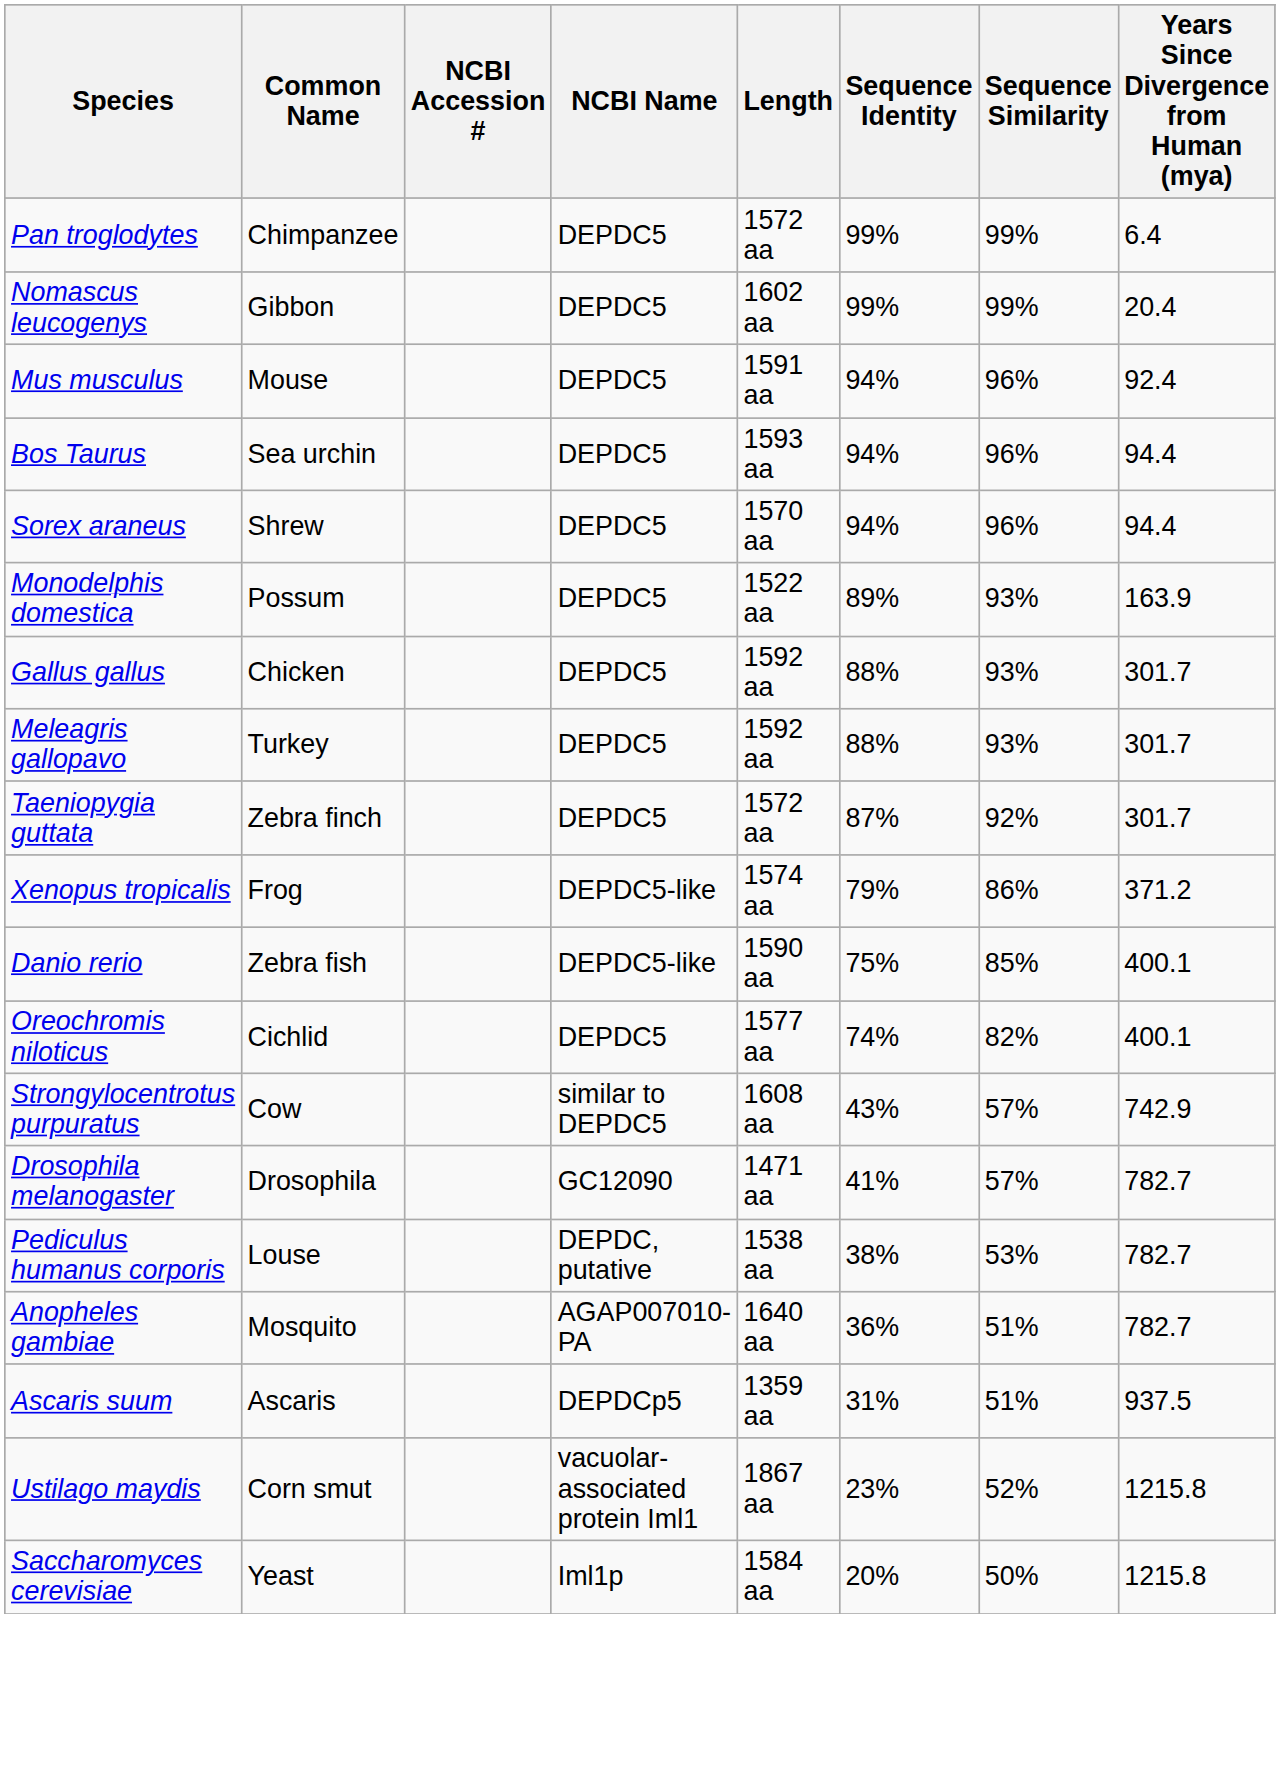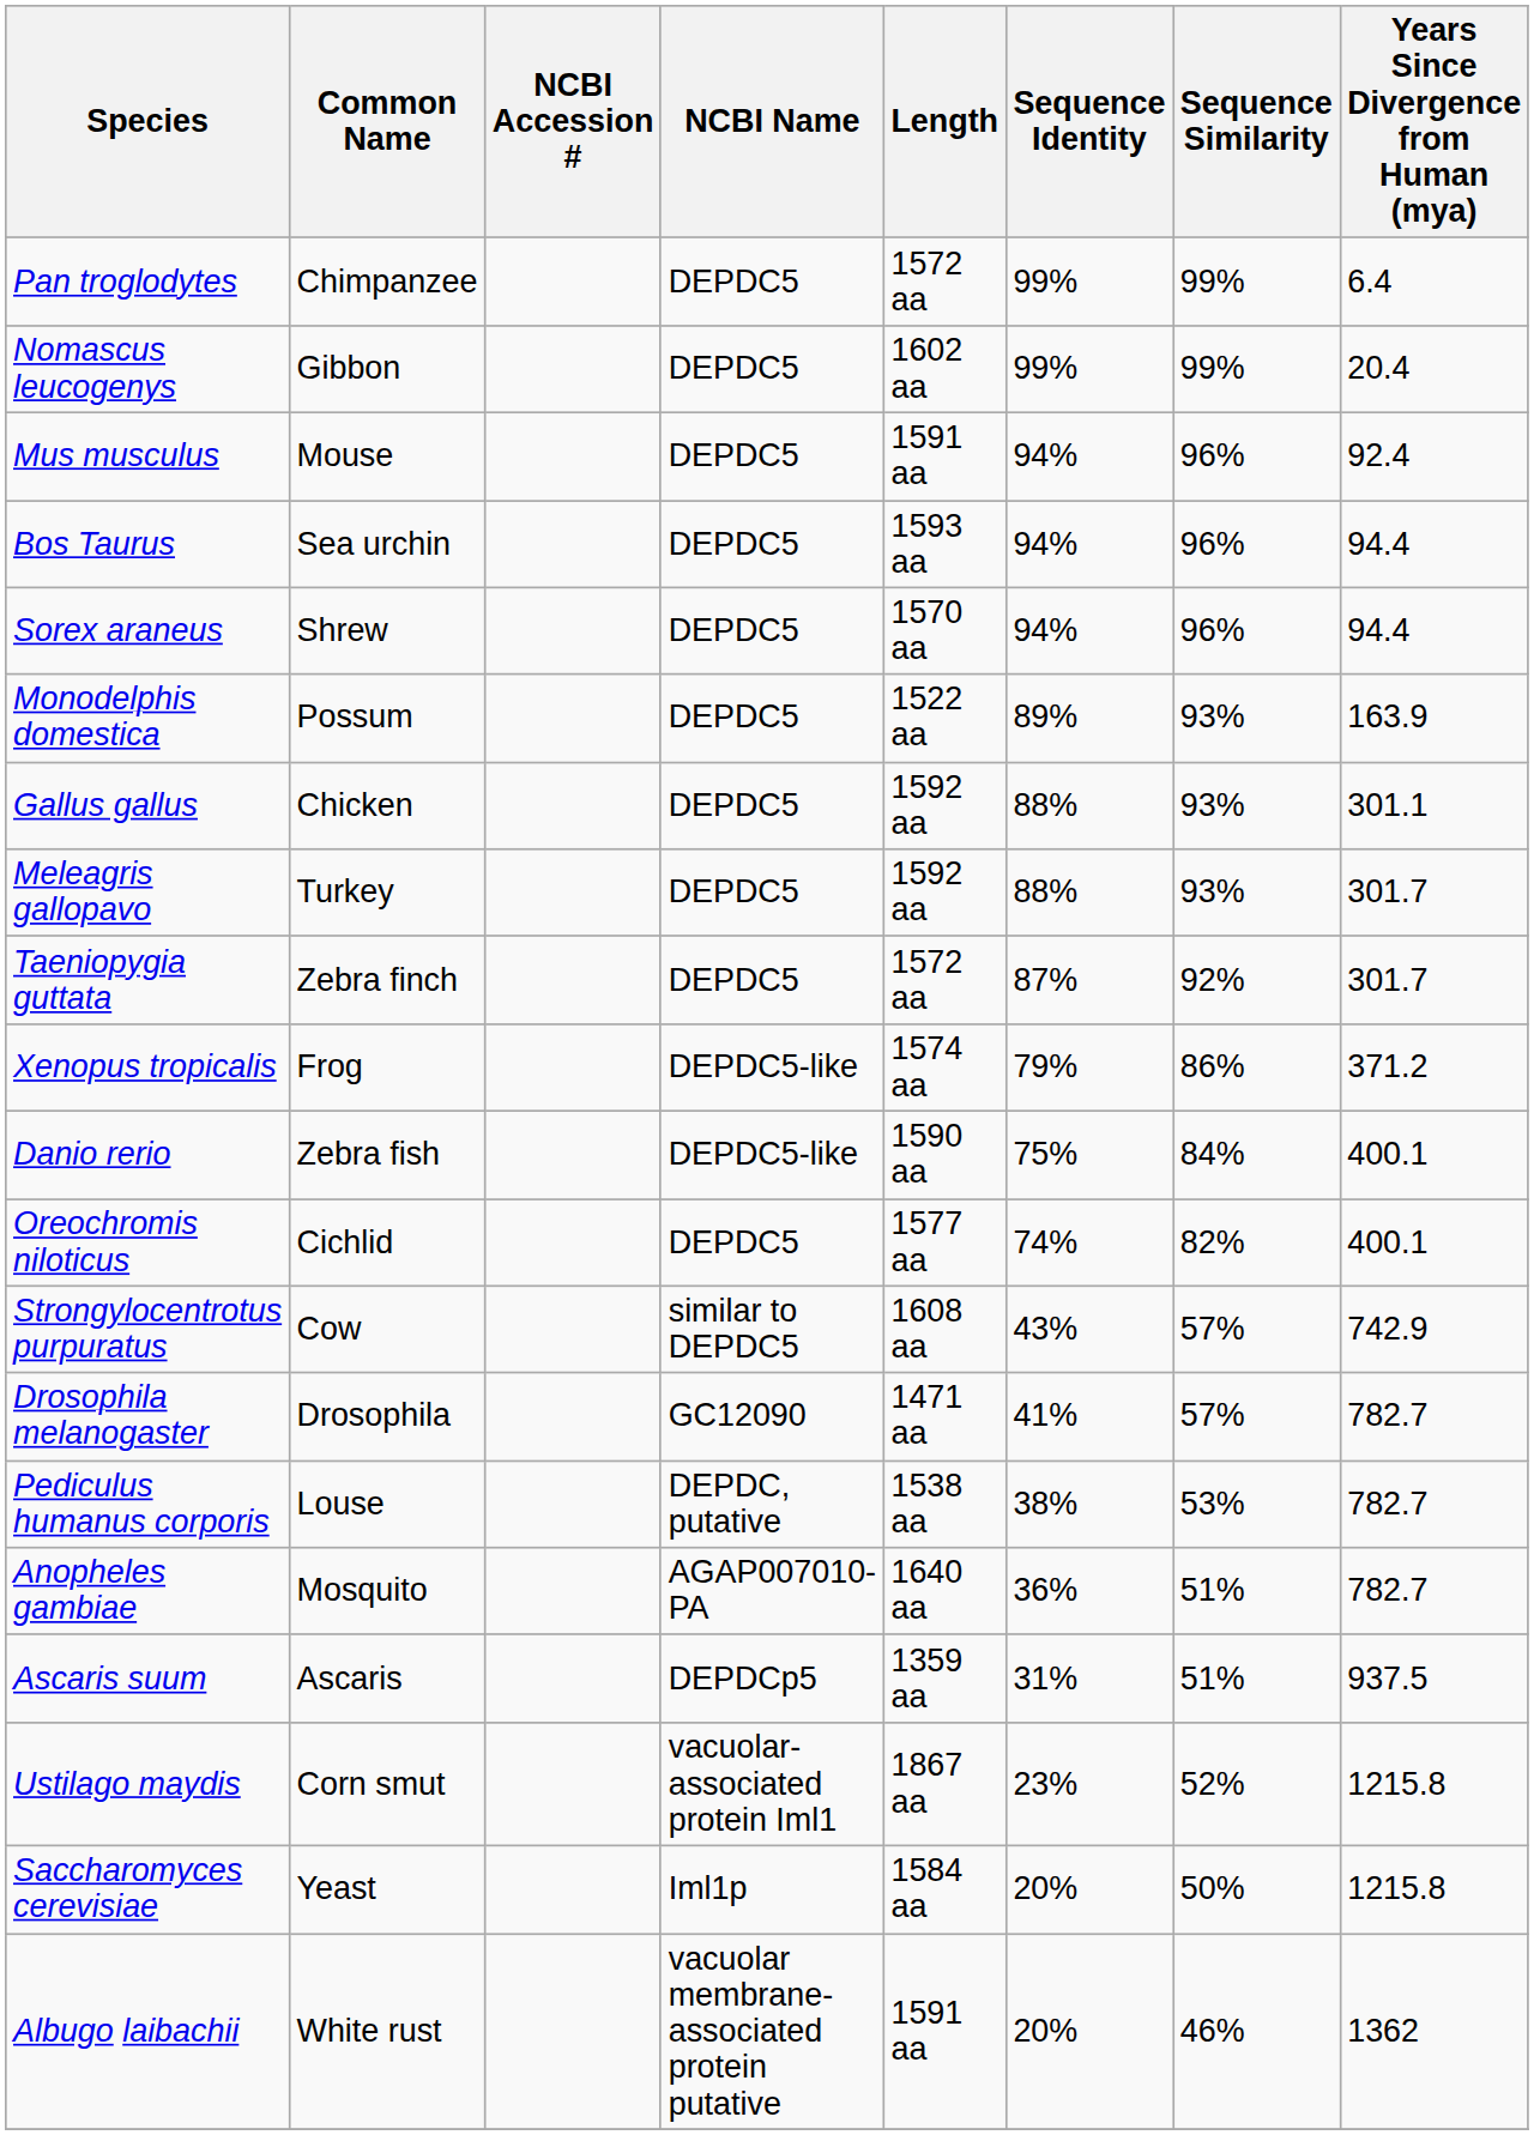 <table class="wikitable">
 <tr>
 <th>Species</th>
 <th>Common Name</th>
 <th>NCBI Accession #</th>
 <th>NCBI Name</th>
 <th>Length</th>
 <th>Sequence Identity</th>
 <th>Sequence Similarity</th>
 <th>Years Since Divergence from Human (mya)</th>
 </tr>
 <tr>
 <td><em><a href='#'>Pan troglodytes</a></em></td>
 <td>Chimpanzee</td>
 <td></td>
 <td>DEPDC5</td>
 <td>1572 aa</td>
 <td>99%</td>
 <td>99%</td>
 <td>6.4</td>
 </tr>
 <tr>
 <td><em><a href='#'>Nomascus leucogenys</a></em></td>
 <td>Gibbon</td>
 <td></td>
 <td>DEPDC5</td>
 <td>1602 aa</td>
 <td>99%</td>
 <td>99%</td>
 <td>20.4</td>
 </tr>
 <tr>
 <td><em><a href='#'>Mus musculus</a></em></td>
 <td>Mouse</td>
 <td></td>
 <td>DEPDC5</td>
 <td>1591 aa</td>
 <td>94%</td>
 <td>96%</td>
 <td>92.4</td>
 </tr>
 <tr>
 <td><em><a href='#'>Bos Taurus</a></em></td>
 <td>Sea urchin</td>
 <td></td>
 <td>DEPDC5</td>
 <td>1593 aa</td>
 <td>94%</td>
 <td>96%</td>
 <td>94.4</td>
 </tr>
 <tr>
 <td><em><a href='#'>Sorex araneus</a></em></td>
 <td>Shrew</td>
 <td></td>
 <td>DEPDC5</td>
 <td>1570 aa</td>
 <td>94%</td>
 <td>96%</td>
 <td>94.4</td>
 </tr>
 <tr>
 <td><em><a href='#'>Monodelphis domestica</a></em></td>
 <td>Possum</td>
 <td></td>
 <td>DEPDC5</td>
 <td>1522 aa</td>
 <td>89%</td>
 <td>93%</td>
 <td>163.9</td>
 </tr>
 <tr>
 <td><em><a href='#'>Gallus gallus</a></em></td>
 <td>Chicken</td>
 <td></td>
 <td>DEPDC5</td>
 <td>1592 aa</td>
 <td>88%</td>
 <td>93%</td>
-<td>301.7</td>
+<td>301.1</td>
 </tr>
 <tr>
 <td><em><a href='#'>Meleagris gallopavo</a></em></td>
 <td>Turkey</td>
 <td></td>
 <td>DEPDC5</td>
 <td>1592 aa</td>
 <td>88%</td>
 <td>93%</td>
 <td>301.7</td>
 </tr>
 <tr>
 <td><em><a href='#'>Taeniopygia guttata</a></em></td>
 <td>Zebra finch</td>
 <td></td>
 <td>DEPDC5</td>
 <td>1572 aa</td>
 <td>87%</td>
 <td>92%</td>
 <td>301.7</td>
 </tr>
 <tr>
 <td><em><a href='#'>Xenopus tropicalis</a></em></td>
 <td>Frog</td>
 <td></td>
 <td>DEPDC5-like</td>
 <td>1574 aa</td>
 <td>79%</td>
 <td>86%</td>
 <td>371.2</td>
 </tr>
 <tr>
 <td><em><a href='#'>Danio rerio</a></em></td>
 <td>Zebra fish</td>
 <td></td>
 <td>DEPDC5-like</td>
 <td>1590 aa</td>
 <td>75%</td>
-<td>85%</td>
+<td>84%</td>
 <td>400.1</td>
 </tr>
 <tr>
 <td><em><a href='#'>Oreochromis niloticus</a></em></td>
 <td>Cichlid</td>
 <td></td>
 <td>DEPDC5</td>
 <td>1577 aa</td>
 <td>74%</td>
 <td>82%</td>
 <td>400.1</td>
 </tr>
 <tr>
 <td><em><a href='#'>Strongylocentrotus purpuratus</a></em></td>
 <td>Cow</td>
 <td></td>
 <td>similar to DEPDC5</td>
 <td>1608 aa</td>
 <td>43%</td>
 <td>57%</td>
 <td>742.9</td>
 </tr>
 <tr>
 <td><em><a href='#'>Drosophila melanogaster</a></em></td>
 <td>Drosophila</td>
 <td></td>
 <td>GC12090</td>
 <td>1471 aa</td>
 <td>41%</td>
 <td>57%</td>
 <td>782.7</td>
 </tr>
 <tr>
 <td><em><a href='#'>Pediculus humanus corporis</a></em></td>
 <td>Louse</td>
 <td></td>
 <td>DEPDC, putative</td>
 <td>1538 aa</td>
 <td>38%</td>
 <td>53%</td>
 <td>782.7</td>
 </tr>
 <tr>
 <td><em><a href='#'>Anopheles gambiae</a></em></td>
 <td>Mosquito</td>
 <td></td>
 <td>AGAP007010-PA</td>
 <td>1640 aa</td>
 <td>36%</td>
 <td>51%</td>
 <td>782.7</td>
 </tr>
 <tr>
 <td><em><a href='#'>Ascaris suum</a></em></td>
 <td>Ascaris</td>
 <td></td>
 <td>DEPDCp5</td>
 <td>1359 aa</td>
 <td>31%</td>
 <td>51%</td>
 <td>937.5</td>
 </tr>
 <tr>
 <td><em><a href='#'>Ustilago maydis</a></em></td>
 <td>Corn smut</td>
 <td></td>
 <td>vacuolar-associated protein Iml1</td>
 <td>1867 aa</td>
 <td>23%</td>
 <td>52%</td>
 <td>1215.8</td>
 </tr>
 <tr>
 <td><em><a href='#'>Saccharomyces cerevisiae</a></em></td>
 <td>Yeast</td>
 <td></td>
 <td>Iml1p</td>
 <td>1584 aa</td>
 <td>20%</td>
 <td>50%</td>
 <td>1215.8</td>
 </tr>
 <tr>
+<td><em><a href='#'>Albugo</a> <a href='#'>laibachii</a></em></td>
+<td>White rust</td>
+<td></td>
+<td>vacuolar membrane-associated protein putative</td>
+<td>1591 aa</td>
+<td>20%</td>
+<td>46%</td>
+<td>1362</td>
+</tr>
+<tr>
 </tr>
 </table>
